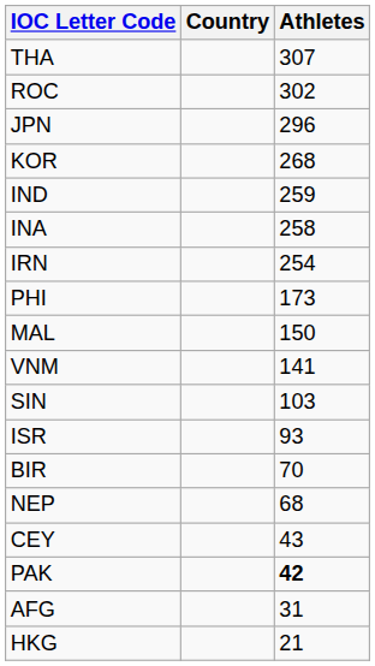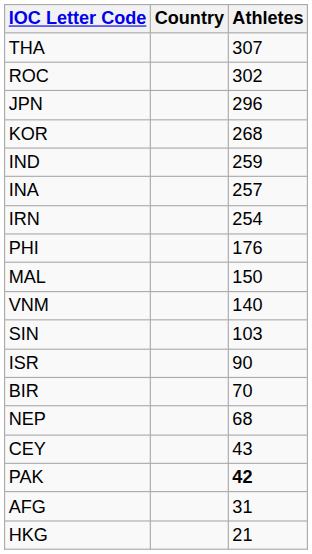 <table class="wikitable collapsible collapsed sortable" style="border:0;">
 <tr>
 <th><a href='#'>IOC Letter Code</a></th>
 <th>Country</th>
 <th>Athletes</th>
 </tr>
 <tr>
 <td>THA</td>
 <td></td>
 <td>307</td>
 </tr>
 <tr>
 <td>ROC</td>
 <td></td>
 <td>302</td>
 </tr>
 <tr>
 <td>JPN</td>
 <td></td>
 <td>296</td>
 </tr>
 <tr>
 <td>KOR</td>
 <td></td>
 <td>268</td>
 </tr>
 <tr>
 <td>IND</td>
 <td></td>
 <td>259</td>
 </tr>
 <tr>
 <td>INA</td>
 <td></td>
-<td>258</td>
+<td>257</td>
 </tr>
 <tr>
 <td>IRN</td>
 <td></td>
 <td>254</td>
 </tr>
 <tr>
 <td>PHI</td>
 <td></td>
-<td>173</td>
+<td>176</td>
 </tr>
 <tr>
 <td>MAL</td>
 <td></td>
 <td>150</td>
 </tr>
 <tr>
 <td>VNM</td>
 <td></td>
-<td>141</td>
+<td>140</td>
 </tr>
 <tr>
 <td>SIN</td>
 <td></td>
 <td>103</td>
 </tr>
 <tr>
 <td>ISR</td>
 <td></td>
-<td>93</td>
+<td>90</td>
 </tr>
 <tr>
 <td>BIR</td>
 <td></td>
 <td>70</td>
 </tr>
 <tr>
 <td>NEP</td>
 <td></td>
 <td>68</td>
 </tr>
 <tr>
 <td>CEY</td>
 <td></td>
 <td>43</td>
 </tr>
 <tr>
 <td>PAK</td>
 <td></td>
 <td><strong>42</strong></td>
 </tr>
 <tr>
 <td>AFG</td>
 <td></td>
 <td>31</td>
 </tr>
 <tr>
 <td>HKG</td>
 <td></td>
 <td>21</td>
 </tr>
 <tr>
 </tr>
 </table>
